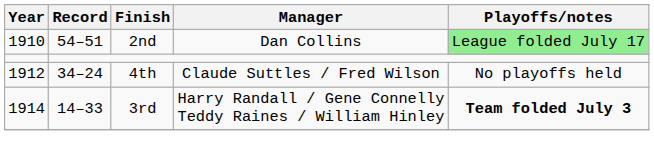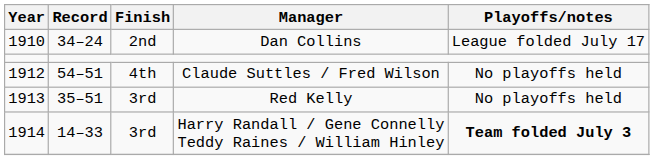 <table class="wikitable" style="text-align:center">
 <tr>
 <th>Year</th>
 <th>Record</th>
 <th>Finish</th>
 <th>Manager</th>
 <th>Playoffs/notes</th>
 </tr>
 <tr align=center>
 <td>1910</td>
-<td>54–51</td>
+<td>34–24</td>
 <td>2nd</td>
 <td>Dan Collins</td>
-<td style="background: lightgreen;">League folded July 17</td>
+<td>League folded July 17</td>
 </tr>
 <tr align=center>
 <td></td>
 </tr>
 <tr align=center>
 <td>1912</td>
-<td>34–24</td>
+<td>54–51</td>
 <td>4th</td>
 <td>Claude Suttles / Fred Wilson</td>
+<td>No playoffs held</td>
+</tr>
+<tr align=center>
+<td>1913</td>
+<td>35–51</td>
+<td>3rd</td>
+<td>Red Kelly</td>
 <td>No playoffs held</td>
 </tr>
 <tr align=center>
 <td>1914</td>
 <td>14–33</td>
 <td>3rd</td>
 <td>Harry Randall / Gene Connelly <br>Teddy Raines / William Hinley</td>
 <td><strong>Team folded July 3</strong></td>
 </tr>
 <tr align=center>
 </tr>
 </table>
